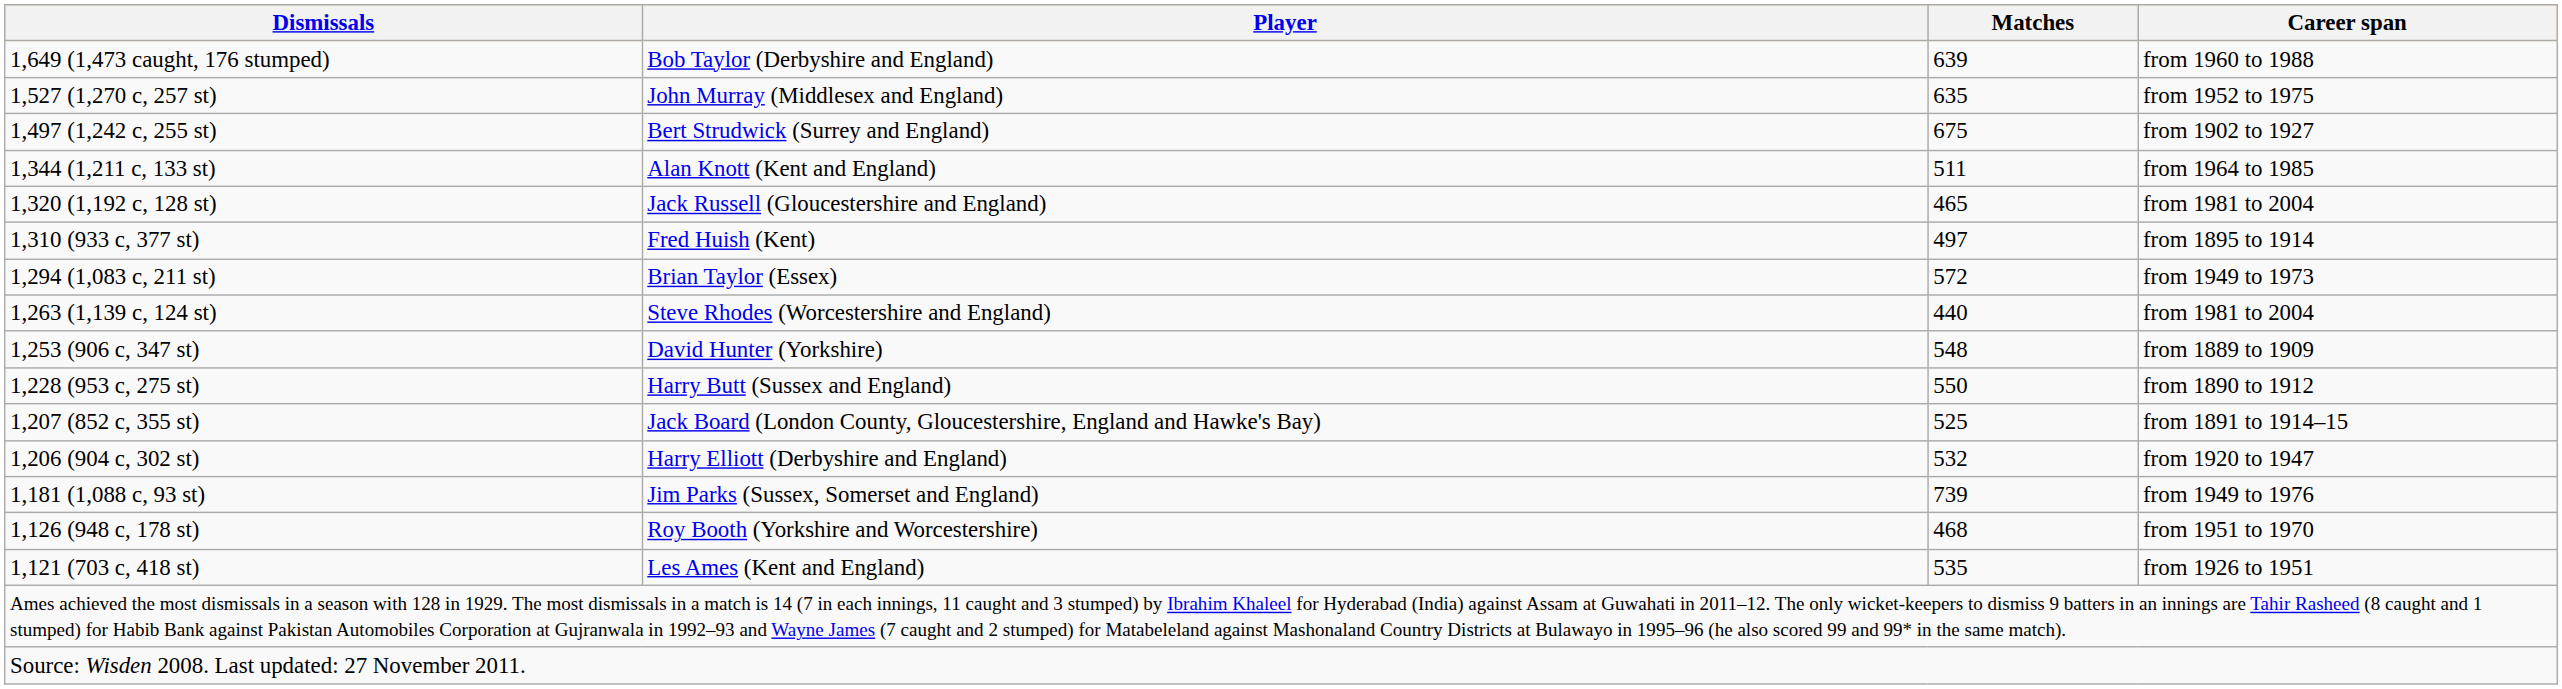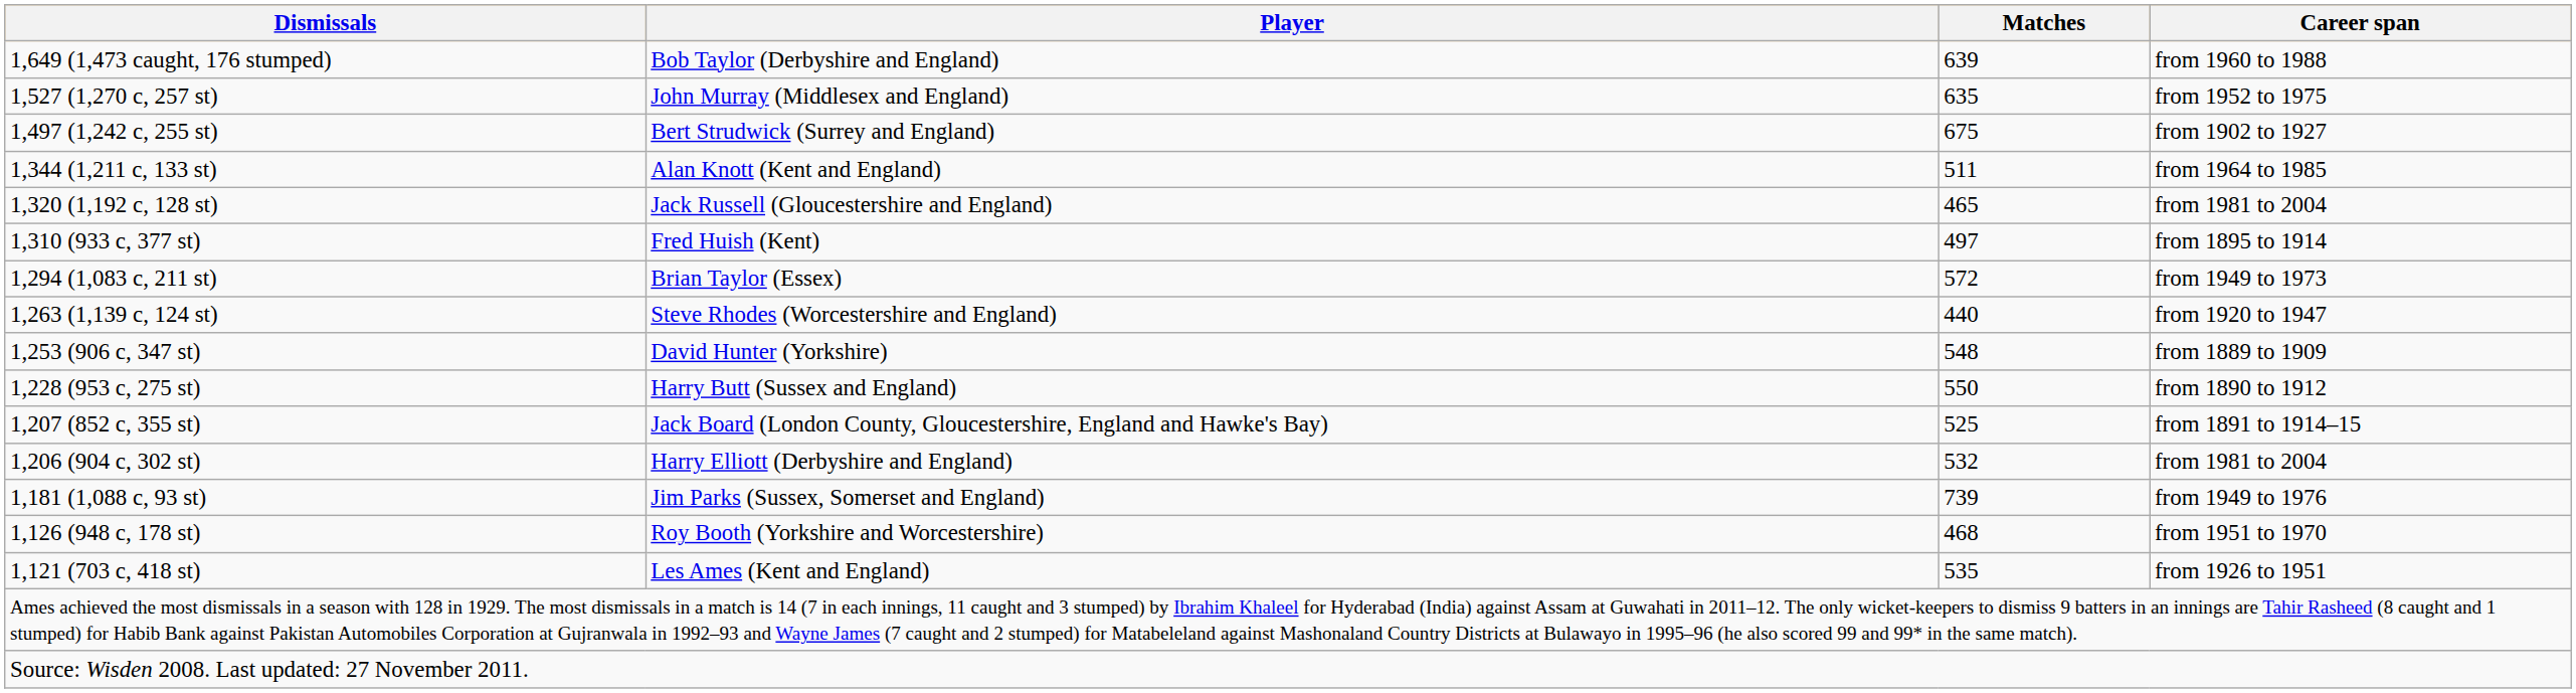 <table class="wikitable" style="width:90%;">
 <tr style="background:#fc6;">
 <th><a href='#'>Dismissals</a></th>
 <th><a href='#'>Player</a></th>
 <th>Matches</th>
 <th>Career span</th>
 </tr>
 <tr>
 <td>1,649 (1,473 caught, 176 stumped)</td>
 <td><a href='#'>Bob Taylor</a> (Derbyshire and England)</td>
 <td>639</td>
 <td>from 1960 to 1988</td>
 </tr>
 <tr>
 <td>1,527 (1,270 c, 257 st)</td>
 <td><a href='#'>John Murray</a> (Middlesex and England)</td>
 <td>635</td>
 <td>from 1952 to 1975</td>
 </tr>
 <tr>
 <td>1,497 (1,242 c, 255 st)</td>
 <td><a href='#'>Bert Strudwick</a> (Surrey and England)</td>
 <td>675</td>
 <td>from 1902 to 1927</td>
 </tr>
 <tr>
 <td>1,344 (1,211 c, 133 st)</td>
 <td><a href='#'>Alan Knott</a> (Kent and England)</td>
 <td>511</td>
 <td>from 1964 to 1985</td>
 </tr>
 <tr>
 <td>1,320 (1,192 c, 128 st)</td>
 <td><a href='#'>Jack Russell</a> (Gloucestershire and England)</td>
 <td>465</td>
 <td>from 1981 to 2004</td>
 </tr>
 <tr>
 <td>1,310 (933 c, 377 st)</td>
 <td><a href='#'>Fred Huish</a> (Kent)</td>
 <td>497</td>
 <td>from 1895 to 1914</td>
 </tr>
 <tr>
 <td>1,294 (1,083 c, 211 st)</td>
 <td><a href='#'>Brian Taylor</a> (Essex)</td>
 <td>572</td>
 <td>from 1949 to 1973</td>
 </tr>
 <tr>
 <td>1,263 (1,139 c, 124 st)</td>
 <td><a href='#'>Steve Rhodes</a> (Worcestershire and England)</td>
 <td>440</td>
-<td>from 1981 to 2004</td>
+<td>from 1920 to 1947</td>
 </tr>
 <tr>
 <td>1,253 (906 c, 347 st)</td>
 <td><a href='#'>David Hunter</a> (Yorkshire)</td>
 <td>548</td>
 <td>from 1889 to 1909</td>
 </tr>
 <tr>
 <td>1,228 (953 c, 275 st)</td>
 <td><a href='#'>Harry Butt</a> (Sussex and England)</td>
 <td>550</td>
 <td>from 1890 to 1912</td>
 </tr>
 <tr>
 <td>1,207 (852 c, 355 st)</td>
 <td><a href='#'>Jack Board</a> (London County, Gloucestershire, England and Hawke's Bay)</td>
 <td>525</td>
 <td>from 1891 to 1914–15</td>
 </tr>
 <tr>
 <td>1,206 (904 c, 302 st)</td>
 <td><a href='#'>Harry Elliott</a> (Derbyshire and England)</td>
 <td>532</td>
-<td>from 1920 to 1947</td>
+<td>from 1981 to 2004</td>
 </tr>
 <tr>
 <td>1,181 (1,088 c, 93 st)</td>
 <td><a href='#'>Jim Parks</a> (Sussex, Somerset and England)</td>
 <td>739</td>
 <td>from 1949 to 1976</td>
 </tr>
 <tr>
 <td>1,126 (948 c, 178 st)</td>
 <td><a href='#'>Roy Booth</a> (Yorkshire and Worcestershire)</td>
 <td>468</td>
 <td>from 1951 to 1970</td>
 </tr>
 <tr>
 <td>1,121 (703 c, 418 st)</td>
 <td><a href='#'>Les Ames</a> (Kent and England)</td>
 <td>535</td>
 <td>from 1926 to 1951</td>
 </tr>
 <tr>
 <td colspan="4"><small>Ames achieved the most dismissals in a season with 128 in 1929. The most dismissals in a match is 14 (7 in each innings, 11 caught and 3 stumped) by <a href='#'>Ibrahim Khaleel</a> for Hyderabad (India) against Assam at Guwahati in 2011–12.  The only wicket-keepers to dismiss 9 batters in an innings are <a href='#'>Tahir Rasheed</a> (8 caught and 1 stumped) for Habib Bank against Pakistan Automobiles Corporation at Gujranwala in 1992–93 and <a href='#'>Wayne James</a> (7 caught and 2 stumped) for Matabeleland against Mashonaland Country Districts at Bulawayo in 1995–96 (he also scored 99 and 99* in the same match).</small></td>
 </tr>
 <tr>
 <td colspan=4>Source: <em>Wisden</em> 2008. Last updated: 27 November 2011.</td>
 </tr>
 </table>
